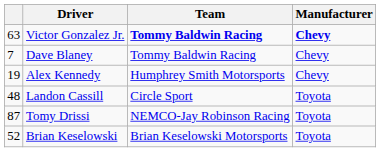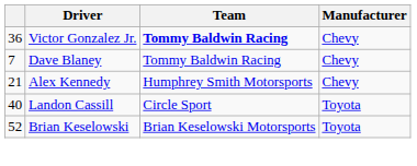 <table class="wikitable sortable">
 <tr>
 <th></th>
 <th>Driver</th>
 <th>Team</th>
 <th>Manufacturer</th>
 </tr>
 <tr>
-<td>63</td>
+<td>36</td>
 <td><a href='#'>Victor Gonzalez Jr.</a></td>
 <td><strong><a href='#'>Tommy Baldwin Racing</a></strong></td>
-<td><strong><a href='#'>Chevy</a></strong></td>
+<td><a href='#'>Chevy</a></td>
 </tr>
 <tr>
 <td>7</td>
 <td><a href='#'>Dave Blaney</a></td>
 <td><a href='#'>Tommy Baldwin Racing</a></td>
 <td><a href='#'>Chevy</a></td>
 </tr>
 <tr>
-<td>19</td>
+<td>21</td>
 <td><a href='#'>Alex Kennedy</a></td>
 <td><a href='#'>Humphrey Smith Motorsports</a></td>
 <td><a href='#'>Chevy</a></td>
 </tr>
 <tr>
-<td>48</td>
+<td>40</td>
 <td><a href='#'>Landon Cassill</a></td>
 <td><a href='#'>Circle Sport</a></td>
-<td><a href='#'>Toyota</a></td>
-</tr>
-<tr>
-<td>87</td>
-<td><a href='#'>Tomy Drissi</a></td>
-<td><a href='#'>NEMCO-Jay Robinson Racing</a></td>
 <td><a href='#'>Toyota</a></td>
 </tr>
 <tr>
 <td>52</td>
 <td><a href='#'>Brian Keselowski</a></td>
 <td><a href='#'>Brian Keselowski Motorsports</a></td>
 <td><a href='#'>Toyota</a></td>
 </tr>
 </table>
